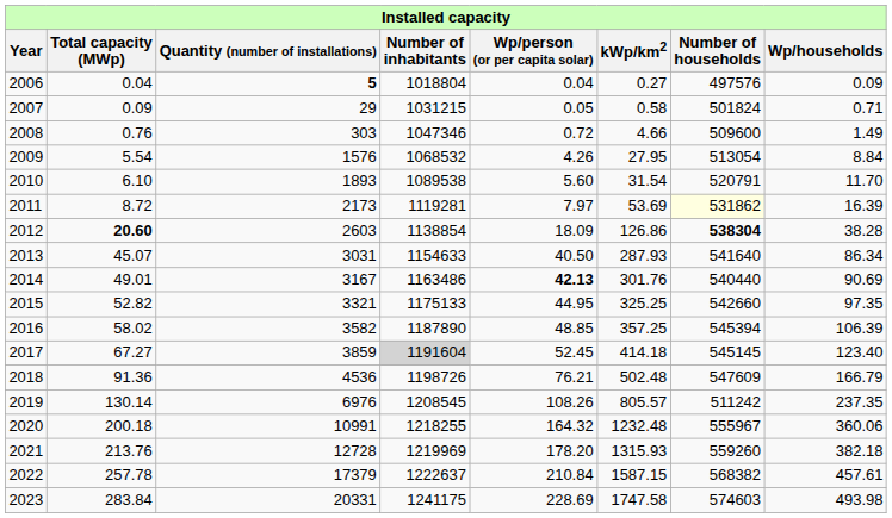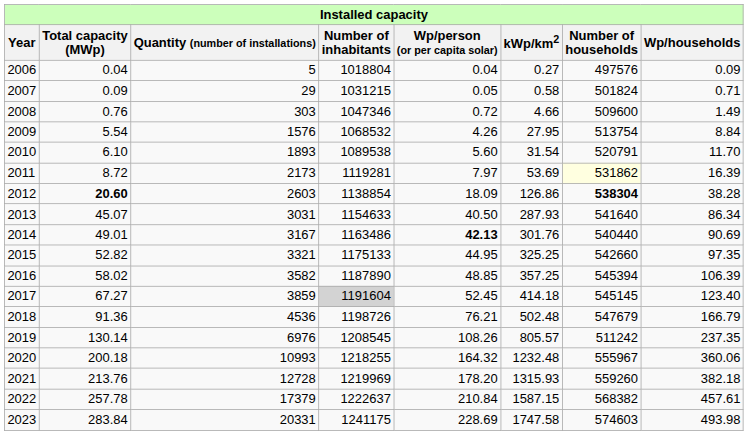 <table class="wikitable" style="text-align:right">
 <tr>
 <th colspan="8" style="text-align:center; background:#cfb;">Installed capacity</th>
 </tr>
 <tr>
 <th>Year</th>
 <th>Total capacity<br>(MWp)</th>
 <th>Quantity  <small>(number of installations)</small></th>
 <th>Number of<br>inhabitants</th>
 <th>Wp/person<br><small>(or per capita solar)</small></th>
 <th>kWp/km<sup>2</sup></th>
 <th>Number of<br>households</th>
 <th>Wp/households</th>
 </tr>
 <tr>
 <td>2006</td>
 <td>0.04</td>
-<td><strong>5</strong></td>
+<td>5</td>
 <td>1018804</td>
 <td>0.04</td>
 <td>0.27</td>
 <td>497576</td>
 <td>0.09</td>
 </tr>
 <tr>
 <td>2007</td>
 <td>0.09</td>
 <td>29</td>
 <td>1031215</td>
 <td>0.05</td>
 <td>0.58</td>
 <td>501824</td>
 <td>0.71</td>
 </tr>
 <tr>
 <td style="text-align:left;">2008</td>
 <td>0.76</td>
 <td>303</td>
 <td>1047346</td>
 <td>0.72</td>
 <td>4.66</td>
 <td>509600</td>
 <td>1.49</td>
 </tr>
 <tr>
 <td style="text-align:left;">2009</td>
 <td>5.54</td>
 <td>1576</td>
 <td>1068532</td>
 <td>4.26</td>
 <td>27.95</td>
-<td>513054</td>
+<td>513754</td>
 <td>8.84</td>
 </tr>
 <tr>
 <td style="text-align:left;">2010</td>
 <td>6.10</td>
 <td>1893</td>
 <td>1089538</td>
 <td>5.60</td>
 <td>31.54</td>
 <td>520791</td>
 <td>11.70</td>
 </tr>
 <tr>
 <td style="text-align:left;">2011</td>
 <td>8.72</td>
 <td>2173</td>
 <td>1119281</td>
 <td>7.97</td>
 <td>53.69</td>
 <td style="background: lightyellow;">531862</td>
 <td>16.39</td>
 </tr>
 <tr>
 <td style="text-align:left;">2012</td>
 <td><strong>20.60</strong></td>
 <td>2603</td>
 <td>1138854</td>
 <td>18.09</td>
 <td>126.86</td>
 <td><strong>538304</strong></td>
 <td>38.28</td>
 </tr>
 <tr>
 <td style="text-align:left;">2013</td>
 <td>45.07</td>
 <td>3031</td>
 <td>1154633</td>
 <td>40.50</td>
 <td>287.93</td>
 <td>541640</td>
 <td>86.34</td>
 </tr>
 <tr>
 <td style="text-align:left;">2014</td>
 <td>49.01</td>
 <td>3167</td>
 <td>1163486</td>
 <td><strong>42.13</strong></td>
 <td>301.76</td>
 <td>540440</td>
 <td>90.69</td>
 </tr>
 <tr>
 <td style="text-align:left;">2015</td>
 <td>52.82</td>
 <td>3321</td>
 <td>1175133</td>
 <td>44.95</td>
 <td>325.25</td>
 <td>542660</td>
 <td>97.35</td>
 </tr>
 <tr>
 <td style="text-align:left;">2016</td>
 <td>58.02</td>
 <td>3582</td>
 <td>1187890</td>
 <td>48.85</td>
 <td>357.25</td>
 <td>545394</td>
 <td>106.39</td>
 </tr>
 <tr>
 <td style="text-align:left;">2017</td>
 <td>67.27</td>
 <td>3859</td>
 <td style="background: lightgrey;">1191604</td>
 <td>52.45</td>
 <td>414.18</td>
 <td>545145</td>
 <td>123.40</td>
 </tr>
 <tr>
 <td style="text-align:left;">2018</td>
 <td>91.36</td>
 <td>4536</td>
 <td>1198726</td>
 <td>76.21</td>
 <td>502.48</td>
-<td>547609</td>
+<td>547679</td>
 <td>166.79</td>
 </tr>
 <tr>
 <td style="text-align:left;">2019</td>
 <td>130.14</td>
 <td>6976</td>
 <td>1208545</td>
 <td>108.26</td>
 <td>805.57</td>
 <td>511242</td>
 <td>237.35</td>
 </tr>
 <tr>
 <td style="text-align:left;">2020</td>
 <td>200.18</td>
-<td>10991</td>
+<td>10993</td>
 <td>1218255</td>
 <td>164.32</td>
 <td>1232.48</td>
 <td>555967</td>
 <td>360.06</td>
 </tr>
 <tr>
 <td style="text-align:left;">2021</td>
 <td>213.76</td>
 <td>12728</td>
 <td>1219969</td>
 <td>178.20</td>
 <td>1315.93</td>
 <td>559260</td>
 <td>382.18</td>
 </tr>
 <tr>
 <td style="text-align:left;">2022</td>
 <td>257.78</td>
 <td>17379</td>
 <td>1222637</td>
 <td>210.84</td>
 <td>1587.15</td>
 <td>568382</td>
 <td>457.61</td>
 </tr>
 <tr>
 <td>2023</td>
 <td>283.84</td>
 <td>20331</td>
 <td>1241175</td>
 <td>228.69</td>
 <td>1747.58</td>
 <td>574603</td>
 <td>493.98</td>
 </tr>
 </table>
